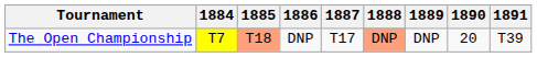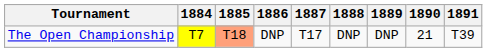 <table class="wikitable" style="font-size:95%;text-align:center;">
 <tr>
 <th>Tournament</th>
 <th>1884</th>
 <th>1885</th>
 <th>1886</th>
 <th>1887</th>
 <th>1888</th>
 <th>1889</th>
 <th>1890</th>
 <th>1891</th>
 </tr>
 <tr>
 <td align="left"><a href='#'>The Open Championship</a></td>
 <td style="background:yellow;">T7</td>
 <td style="background: lightsalmon;">T18</td>
 <td>DNP</td>
 <td>T17</td>
-<td style="background: lightsalmon;">DNP</td>
 <td>DNP</td>
-<td>20</td>
+<td>DNP</td>
+<td>21</td>
 <td>T39</td>
 </tr>
 </table>
